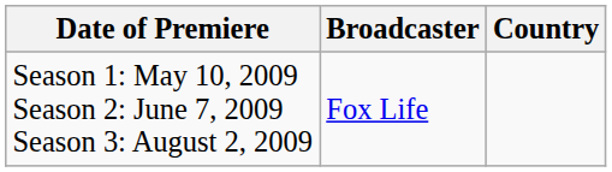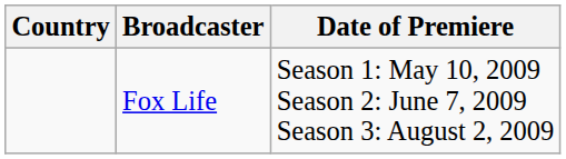 <table class="wikitable">
 <tr>
+<th>Country</th>
+<th>Broadcaster</th>
 <th>Date of Premiere</th>
-<th>Broadcaster</th>
-<th>Country</th>
 </tr>
 <tr>
+<td></td>
+<td><a href='#'>Fox Life</a></td>
 <td>Season 1: May 10, 2009<br>Season 2: June 7, 2009<br>Season 3: August 2, 2009</td>
-<td><a href='#'>Fox Life</a></td>
-<td></td>
 </tr>
 </table>
